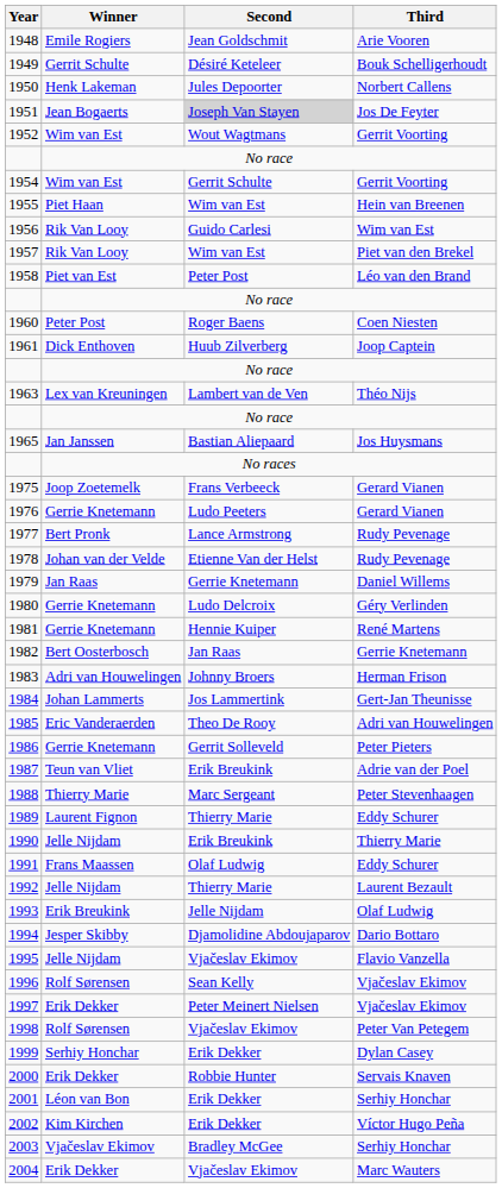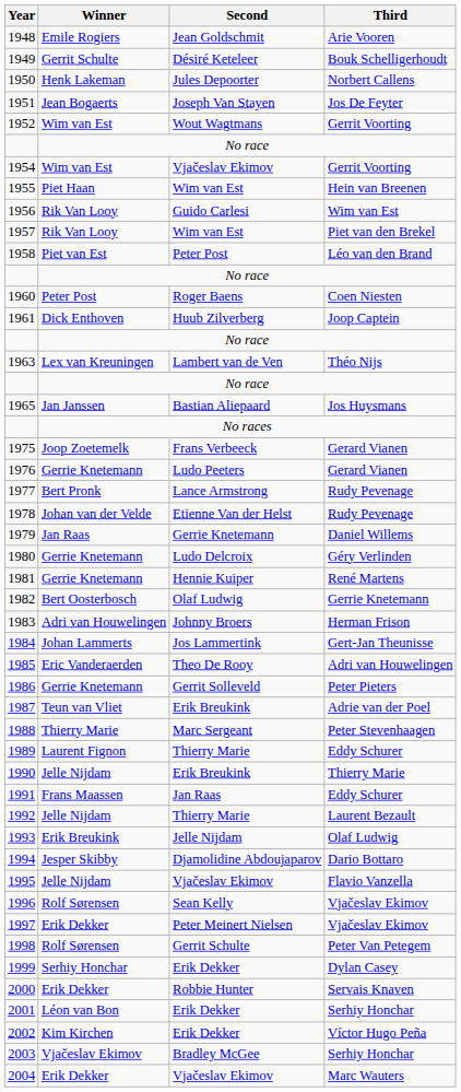 <table class="wikitable">
 <tr>
 <th>Year</th>
 <th>Winner</th>
 <th>Second</th>
 <th>Third</th>
 </tr>
 <tr>
 <td>1948</td>
 <td> <a href='#'>Emile Rogiers</a></td>
 <td> <a href='#'>Jean Goldschmit</a></td>
 <td> <a href='#'>Arie Vooren</a></td>
 </tr>
 <tr>
 <td>1949</td>
 <td> <a href='#'>Gerrit Schulte</a></td>
 <td> <a href='#'>Désiré Keteleer</a></td>
 <td> <a href='#'>Bouk Schelligerhoudt</a></td>
 </tr>
 <tr>
 <td>1950</td>
 <td> <a href='#'>Henk Lakeman</a></td>
 <td> <a href='#'>Jules Depoorter</a></td>
 <td> <a href='#'>Norbert Callens</a></td>
 </tr>
 <tr>
 <td>1951</td>
 <td> <a href='#'>Jean Bogaerts</a></td>
-<td style="background: lightgrey;"> <a href='#'>Joseph Van Stayen</a></td>
+<td> <a href='#'>Joseph Van Stayen</a></td>
 <td> <a href='#'>Jos De Feyter</a></td>
 </tr>
 <tr>
 <td>1952</td>
 <td> <a href='#'>Wim van Est</a></td>
 <td> <a href='#'>Wout Wagtmans</a></td>
 <td> <a href='#'>Gerrit Voorting</a></td>
 </tr>
 <tr>
 <td></td>
 <td colspan="3" align="center"><em>No race</em></td>
 </tr>
 <tr>
 <td>1954</td>
 <td> <a href='#'>Wim van Est</a></td>
-<td> <a href='#'>Gerrit Schulte</a></td>
+<td> <a href='#'>Vjačeslav Ekimov</a></td>
 <td> <a href='#'>Gerrit Voorting</a></td>
 </tr>
 <tr>
 <td>1955</td>
 <td> <a href='#'>Piet Haan</a></td>
 <td> <a href='#'>Wim van Est</a></td>
 <td> <a href='#'>Hein van Breenen</a></td>
 </tr>
 <tr>
 <td>1956</td>
 <td> <a href='#'>Rik Van Looy</a></td>
 <td> <a href='#'>Guido Carlesi</a></td>
 <td> <a href='#'>Wim van Est</a></td>
 </tr>
 <tr>
 <td>1957</td>
 <td> <a href='#'>Rik Van Looy</a></td>
 <td> <a href='#'>Wim van Est</a></td>
 <td> <a href='#'>Piet van den Brekel</a></td>
 </tr>
 <tr>
 <td>1958</td>
 <td> <a href='#'>Piet van Est</a></td>
 <td> <a href='#'>Peter Post</a></td>
 <td> <a href='#'>Léo van den Brand</a></td>
 </tr>
 <tr>
 <td></td>
 <td colspan="3" align="center"><em>No race</em></td>
 </tr>
 <tr>
 <td>1960</td>
 <td> <a href='#'>Peter Post</a></td>
 <td> <a href='#'>Roger Baens</a></td>
 <td> <a href='#'>Coen Niesten</a></td>
 </tr>
 <tr>
 <td>1961</td>
 <td> <a href='#'>Dick Enthoven</a></td>
 <td> <a href='#'>Huub Zilverberg</a></td>
 <td> <a href='#'>Joop Captein</a></td>
 </tr>
 <tr>
 <td></td>
 <td colspan="3" align="center"><em>No race</em></td>
 </tr>
 <tr>
 <td>1963</td>
 <td> <a href='#'>Lex van Kreuningen</a></td>
 <td> <a href='#'>Lambert van de Ven</a></td>
 <td> <a href='#'>Théo Nijs</a></td>
 </tr>
 <tr>
 <td></td>
 <td colspan="3" align="center"><em>No race</em></td>
 </tr>
 <tr>
 <td>1965</td>
 <td> <a href='#'>Jan Janssen</a></td>
 <td> <a href='#'>Bastian Aliepaard</a></td>
 <td> <a href='#'>Jos Huysmans</a></td>
 </tr>
 <tr>
 <td></td>
 <td colspan="3" align="center"><em>No races</em></td>
 </tr>
 <tr>
 <td>1975</td>
 <td> <a href='#'>Joop Zoetemelk</a></td>
 <td> <a href='#'>Frans Verbeeck</a></td>
 <td> <a href='#'>Gerard Vianen</a></td>
 </tr>
 <tr>
 <td>1976</td>
 <td> <a href='#'>Gerrie Knetemann</a></td>
 <td> <a href='#'>Ludo Peeters</a></td>
 <td> <a href='#'>Gerard Vianen</a></td>
 </tr>
 <tr>
 <td>1977</td>
 <td> <a href='#'>Bert Pronk</a></td>
 <td> <a href='#'>Lance Armstrong</a></td>
 <td> <a href='#'>Rudy Pevenage</a></td>
 </tr>
 <tr>
 <td>1978</td>
 <td> <a href='#'>Johan van der Velde</a></td>
 <td> <a href='#'>Etienne Van der Helst</a></td>
 <td> <a href='#'>Rudy Pevenage</a></td>
 </tr>
 <tr>
 <td>1979</td>
 <td> <a href='#'>Jan Raas</a></td>
 <td> <a href='#'>Gerrie Knetemann</a></td>
 <td> <a href='#'>Daniel Willems</a></td>
 </tr>
 <tr>
 <td>1980</td>
 <td> <a href='#'>Gerrie Knetemann</a></td>
 <td> <a href='#'>Ludo Delcroix</a></td>
 <td> <a href='#'>Géry Verlinden</a></td>
 </tr>
 <tr>
 <td>1981</td>
 <td> <a href='#'>Gerrie Knetemann</a></td>
 <td> <a href='#'>Hennie Kuiper</a></td>
 <td> <a href='#'>René Martens</a></td>
 </tr>
 <tr>
 <td>1982</td>
 <td> <a href='#'>Bert Oosterbosch</a></td>
-<td> <a href='#'>Jan Raas</a></td>
+<td> <a href='#'>Olaf Ludwig</a></td>
 <td> <a href='#'>Gerrie Knetemann</a></td>
 </tr>
 <tr>
 <td>1983</td>
 <td> <a href='#'>Adri van Houwelingen</a></td>
 <td> <a href='#'>Johnny Broers</a></td>
 <td> <a href='#'>Herman Frison</a></td>
 </tr>
 <tr>
 <td><a href='#'>1984</a></td>
 <td> <a href='#'>Johan Lammerts</a></td>
 <td> <a href='#'>Jos Lammertink</a></td>
 <td> <a href='#'>Gert-Jan Theunisse</a></td>
 </tr>
 <tr>
 <td><a href='#'>1985</a></td>
 <td> <a href='#'>Eric Vanderaerden</a></td>
 <td> <a href='#'>Theo De Rooy</a></td>
 <td> <a href='#'>Adri van Houwelingen</a></td>
 </tr>
 <tr>
 <td><a href='#'>1986</a></td>
 <td> <a href='#'>Gerrie Knetemann</a></td>
 <td> <a href='#'>Gerrit Solleveld</a></td>
 <td> <a href='#'>Peter Pieters</a></td>
 </tr>
 <tr>
 <td><a href='#'>1987</a></td>
 <td> <a href='#'>Teun van Vliet</a></td>
 <td> <a href='#'>Erik Breukink</a></td>
 <td> <a href='#'>Adrie van der Poel</a></td>
 </tr>
 <tr>
 <td><a href='#'>1988</a></td>
 <td> <a href='#'>Thierry Marie</a></td>
 <td> <a href='#'>Marc Sergeant</a></td>
 <td> <a href='#'>Peter Stevenhaagen</a></td>
 </tr>
 <tr>
 <td><a href='#'>1989</a></td>
 <td> <a href='#'>Laurent Fignon</a></td>
 <td> <a href='#'>Thierry Marie</a></td>
 <td> <a href='#'>Eddy Schurer</a></td>
 </tr>
 <tr>
 <td><a href='#'>1990</a></td>
 <td> <a href='#'>Jelle Nijdam</a></td>
 <td> <a href='#'>Erik Breukink</a></td>
 <td> <a href='#'>Thierry Marie</a></td>
 </tr>
 <tr>
 <td><a href='#'>1991</a></td>
 <td> <a href='#'>Frans Maassen</a></td>
-<td> <a href='#'>Olaf Ludwig</a></td>
+<td> <a href='#'>Jan Raas</a></td>
 <td> <a href='#'>Eddy Schurer</a></td>
 </tr>
 <tr>
 <td><a href='#'>1992</a></td>
 <td> <a href='#'>Jelle Nijdam</a></td>
 <td> <a href='#'>Thierry Marie</a></td>
 <td> <a href='#'>Laurent Bezault</a></td>
 </tr>
 <tr>
 <td><a href='#'>1993</a></td>
 <td> <a href='#'>Erik Breukink</a></td>
 <td> <a href='#'>Jelle Nijdam</a></td>
 <td> <a href='#'>Olaf Ludwig</a></td>
 </tr>
 <tr>
 <td><a href='#'>1994</a></td>
 <td> <a href='#'>Jesper Skibby</a></td>
 <td> <a href='#'>Djamolidine Abdoujaparov</a></td>
 <td> <a href='#'>Dario Bottaro</a></td>
 </tr>
 <tr>
 <td><a href='#'>1995</a></td>
 <td> <a href='#'>Jelle Nijdam</a></td>
 <td> <a href='#'>Vjačeslav Ekimov</a></td>
 <td> <a href='#'>Flavio Vanzella</a></td>
 </tr>
 <tr>
 <td><a href='#'>1996</a></td>
 <td> <a href='#'>Rolf Sørensen</a></td>
 <td> <a href='#'>Sean Kelly</a></td>
 <td> <a href='#'>Vjačeslav Ekimov</a></td>
 </tr>
 <tr>
 <td><a href='#'>1997</a></td>
 <td> <a href='#'>Erik Dekker</a></td>
 <td> <a href='#'>Peter Meinert Nielsen</a></td>
 <td> <a href='#'>Vjačeslav Ekimov</a></td>
 </tr>
 <tr>
 <td><a href='#'>1998</a></td>
 <td> <a href='#'>Rolf Sørensen</a></td>
-<td> <a href='#'>Vjačeslav Ekimov</a></td>
+<td> <a href='#'>Gerrit Schulte</a></td>
 <td> <a href='#'>Peter Van Petegem</a></td>
 </tr>
 <tr>
 <td><a href='#'>1999</a></td>
 <td> <a href='#'>Serhiy Honchar</a></td>
 <td> <a href='#'>Erik Dekker</a></td>
 <td> <a href='#'>Dylan Casey</a></td>
 </tr>
 <tr>
 <td><a href='#'>2000</a></td>
 <td> <a href='#'>Erik Dekker</a></td>
 <td> <a href='#'>Robbie Hunter</a></td>
 <td> <a href='#'>Servais Knaven</a></td>
 </tr>
 <tr>
 <td><a href='#'>2001</a></td>
 <td> <a href='#'>Léon van Bon</a></td>
 <td> <a href='#'>Erik Dekker</a></td>
 <td> <a href='#'>Serhiy Honchar</a></td>
 </tr>
 <tr>
 <td><a href='#'>2002</a></td>
 <td> <a href='#'>Kim Kirchen</a></td>
 <td> <a href='#'>Erik Dekker</a></td>
 <td> <a href='#'>Víctor Hugo Peña</a></td>
 </tr>
 <tr>
 <td><a href='#'>2003</a></td>
 <td> <a href='#'>Vjačeslav Ekimov</a></td>
 <td> <a href='#'>Bradley McGee</a></td>
 <td> <a href='#'>Serhiy Honchar</a></td>
 </tr>
 <tr>
 <td><a href='#'>2004</a></td>
 <td> <a href='#'>Erik Dekker</a></td>
 <td> <a href='#'>Vjačeslav Ekimov</a></td>
 <td> <a href='#'>Marc Wauters</a></td>
 </tr>
 </table>
